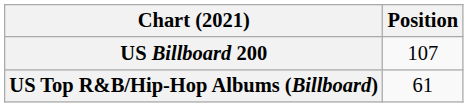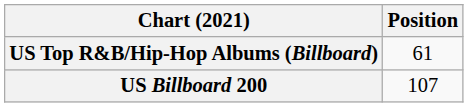 <table class="wikitable sortable plainrowheaders" style="text-align:center">
 <tr>
 <th scope="col">Chart (2021)</th>
 <th scope="col">Position</th>
 </tr>
 <tr>
+<th scope="row">US Top R&B/Hip-Hop Albums (<em>Billboard</em>)</th>
+<td>61</td>
+</tr>
+<tr>
 <th scope="row">US <em>Billboard</em> 200</th>
 <td>107</td>
 </tr>
-<tr>
-<th scope="row">US Top R&B/Hip-Hop Albums (<em>Billboard</em>)</th>
-<td>61</td>
-</tr>
 </table>
